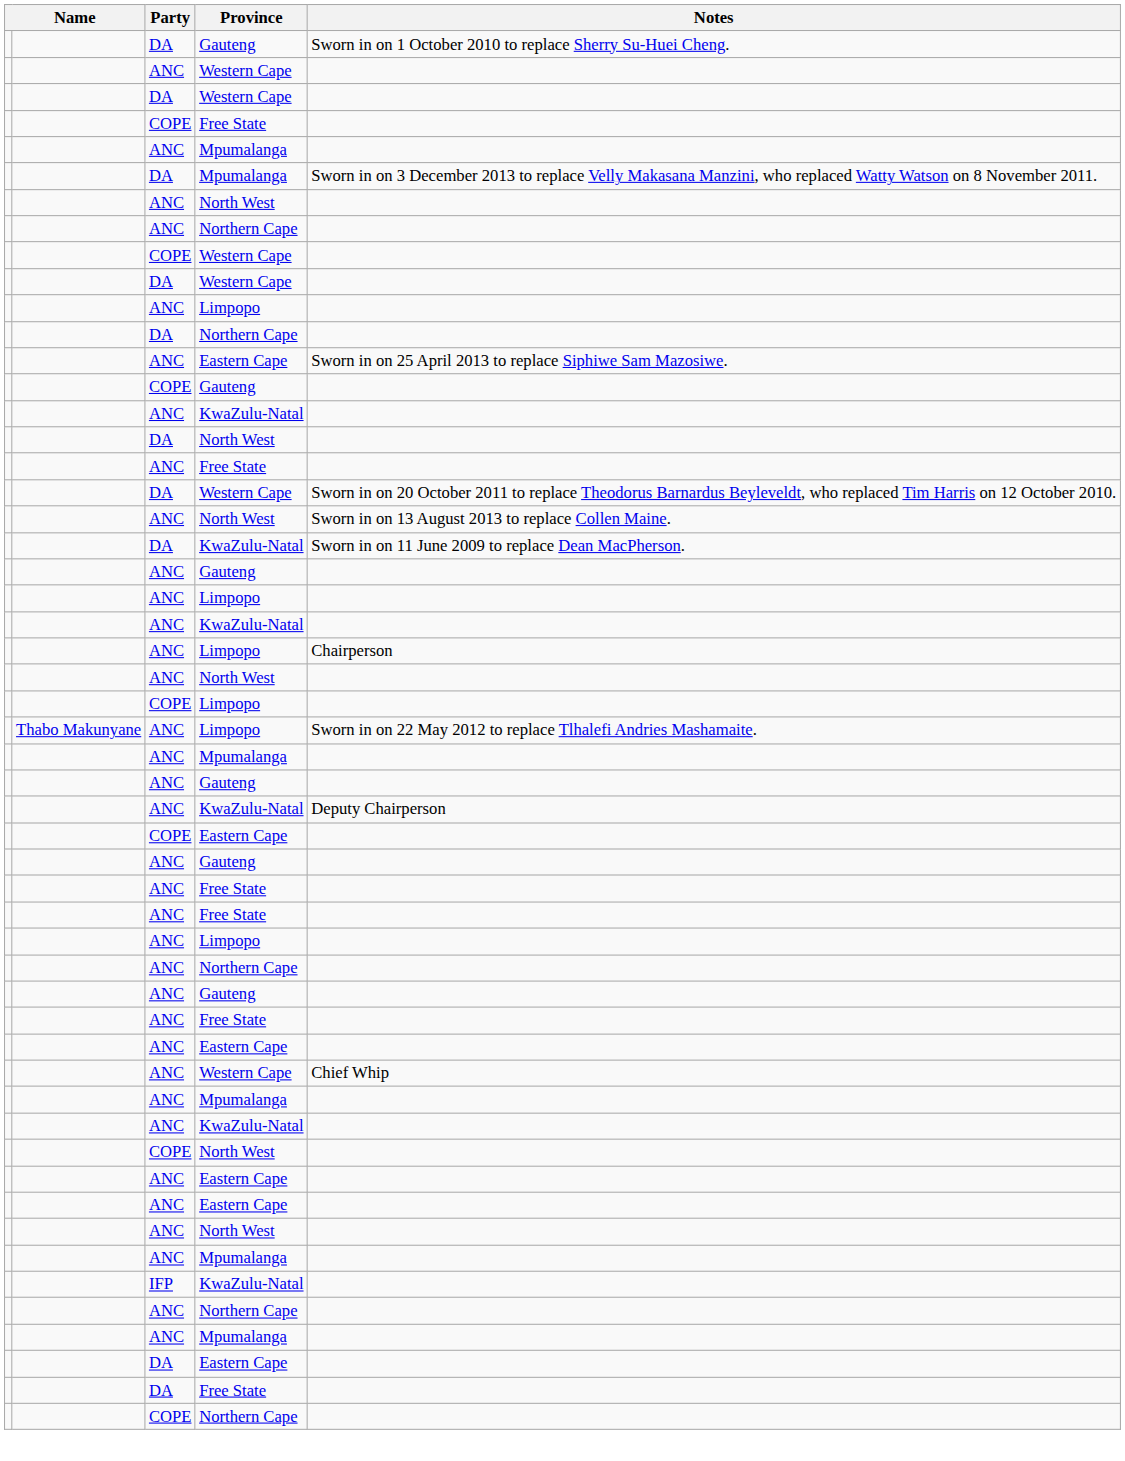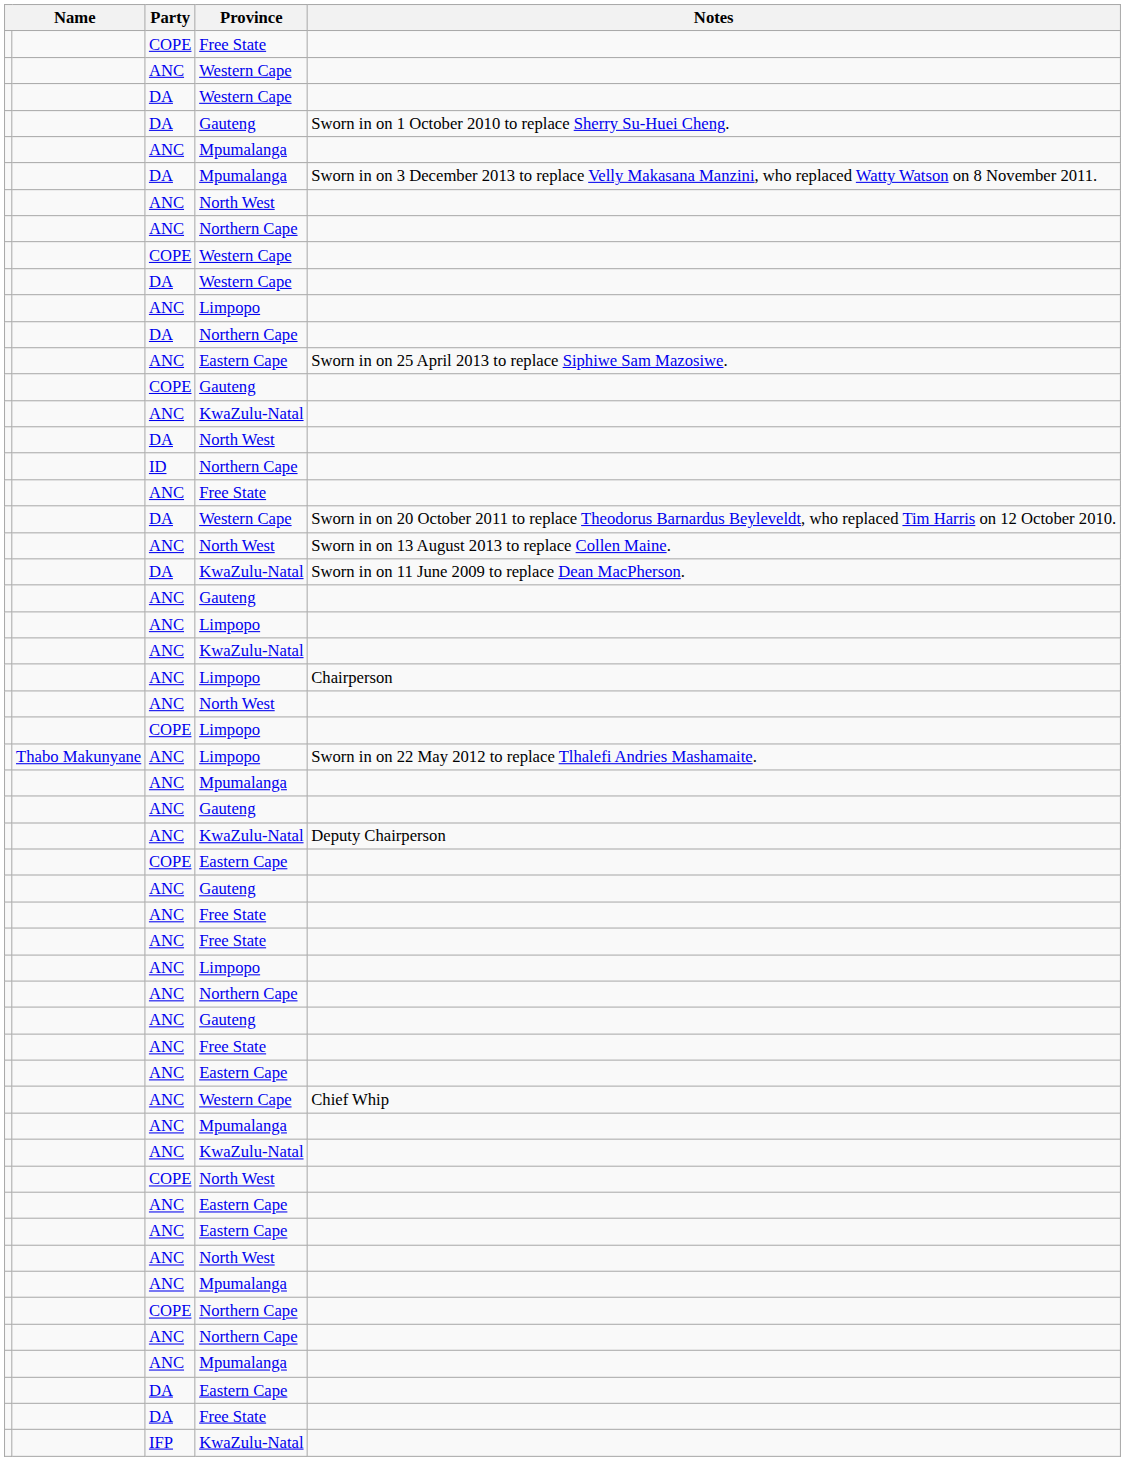 <table class="wikitable sortable">
 <tr>
 <th colspan="2">Name</th>
 <th>Party</th>
 <th>Province</th>
 <th class="unsortable">Notes</th>
 </tr>
 <tr>
 <td></td>
 <td></td>
-<td><a href='#'>DA</a></td>
-<td><a href='#'>Gauteng</a></td>
-<td>Sworn in on 1 October 2010 to replace <a href='#'>Sherry Su-Huei Cheng</a>.</td>
+<td><a href='#'>COPE</a></td>
+<td><a href='#'>Free State</a></td>
+<td></td>
 </tr>
 <tr>
 <td></td>
 <td></td>
 <td><a href='#'>ANC</a></td>
 <td><a href='#'>Western Cape</a></td>
 <td></td>
 </tr>
 <tr>
 <td></td>
 <td></td>
 <td><a href='#'>DA</a></td>
 <td><a href='#'>Western Cape</a></td>
 <td></td>
 </tr>
 <tr>
 <td></td>
 <td></td>
-<td><a href='#'>COPE</a></td>
-<td><a href='#'>Free State</a></td>
-<td></td>
+<td><a href='#'>DA</a></td>
+<td><a href='#'>Gauteng</a></td>
+<td>Sworn in on 1 October 2010 to replace <a href='#'>Sherry Su-Huei Cheng</a>.</td>
 </tr>
 <tr>
 <td></td>
 <td></td>
 <td><a href='#'>ANC</a></td>
 <td><a href='#'>Mpumalanga</a></td>
 <td></td>
 </tr>
 <tr>
 <td></td>
 <td></td>
 <td><a href='#'>DA</a></td>
 <td><a href='#'>Mpumalanga</a></td>
 <td>Sworn in on 3 December 2013 to replace <a href='#'>Velly Makasana Manzini</a>, who replaced <a href='#'>Watty Watson</a> on 8 November 2011.</td>
 </tr>
 <tr>
 <td></td>
 <td></td>
 <td><a href='#'>ANC</a></td>
 <td><a href='#'>North West</a></td>
 <td></td>
 </tr>
 <tr>
 <td></td>
 <td></td>
 <td><a href='#'>ANC</a></td>
 <td><a href='#'>Northern Cape</a></td>
 <td></td>
 </tr>
 <tr>
 <td></td>
 <td></td>
 <td><a href='#'>COPE</a></td>
 <td><a href='#'>Western Cape</a></td>
 <td></td>
 </tr>
 <tr>
 <td></td>
 <td></td>
 <td><a href='#'>DA</a></td>
 <td><a href='#'>Western Cape</a></td>
 <td></td>
 </tr>
 <tr>
 <td></td>
 <td></td>
 <td><a href='#'>ANC</a></td>
 <td><a href='#'>Limpopo</a></td>
 <td></td>
 </tr>
 <tr>
 <td></td>
 <td></td>
 <td><a href='#'>DA</a></td>
 <td><a href='#'>Northern Cape</a></td>
 <td></td>
 </tr>
 <tr>
 <td></td>
 <td></td>
 <td><a href='#'>ANC</a></td>
 <td><a href='#'>Eastern Cape</a></td>
 <td>Sworn in on 25 April 2013 to replace <a href='#'>Siphiwe Sam Mazosiwe</a>.</td>
 </tr>
 <tr>
 <td></td>
 <td></td>
 <td><a href='#'>COPE</a></td>
 <td><a href='#'>Gauteng</a></td>
 <td></td>
 </tr>
 <tr>
 <td></td>
 <td></td>
 <td><a href='#'>ANC</a></td>
 <td><a href='#'>KwaZulu-Natal</a></td>
 <td></td>
 </tr>
 <tr>
 <td></td>
 <td></td>
 <td><a href='#'>DA</a></td>
 <td><a href='#'>North West</a></td>
+<td></td>
+</tr>
+<tr>
+<td></td>
+<td></td>
+<td><a href='#'>ID</a></td>
+<td><a href='#'>Northern Cape</a></td>
 <td></td>
 </tr>
 <tr>
 <td></td>
 <td></td>
 <td><a href='#'>ANC</a></td>
 <td><a href='#'>Free State</a></td>
 <td></td>
 </tr>
 <tr>
 <td></td>
 <td></td>
 <td><a href='#'>DA</a></td>
 <td><a href='#'>Western Cape</a></td>
 <td>Sworn in on 20 October 2011 to replace <a href='#'>Theodorus Barnardus Beyleveldt</a>, who replaced <a href='#'>Tim Harris</a> on 12 October 2010.</td>
 </tr>
 <tr>
 <td></td>
 <td></td>
 <td><a href='#'>ANC</a></td>
 <td><a href='#'>North West</a></td>
 <td>Sworn in on 13 August 2013 to replace <a href='#'>Collen Maine</a>.</td>
 </tr>
 <tr>
 <td></td>
 <td></td>
 <td><a href='#'>DA</a></td>
 <td><a href='#'>KwaZulu-Natal</a></td>
 <td>Sworn in on 11 June 2009 to replace <a href='#'>Dean MacPherson</a>.</td>
 </tr>
 <tr>
 <td></td>
 <td></td>
 <td><a href='#'>ANC</a></td>
 <td><a href='#'>Gauteng</a></td>
 <td></td>
 </tr>
 <tr>
 <td></td>
 <td></td>
 <td><a href='#'>ANC</a></td>
 <td><a href='#'>Limpopo</a></td>
 <td></td>
 </tr>
 <tr>
 <td></td>
 <td></td>
 <td><a href='#'>ANC</a></td>
 <td><a href='#'>KwaZulu-Natal</a></td>
 <td></td>
 </tr>
 <tr>
 <td></td>
 <td></td>
 <td><a href='#'>ANC</a></td>
 <td><a href='#'>Limpopo</a></td>
 <td>Chairperson</td>
 </tr>
 <tr>
 <td></td>
 <td></td>
 <td><a href='#'>ANC</a></td>
 <td><a href='#'>North West</a></td>
 <td></td>
 </tr>
 <tr>
 <td></td>
 <td></td>
 <td><a href='#'>COPE</a></td>
 <td><a href='#'>Limpopo</a></td>
 <td></td>
 </tr>
 <tr>
 <td></td>
 <td><a href='#'>Thabo Makunyane</a></td>
 <td><a href='#'>ANC</a></td>
 <td><a href='#'>Limpopo</a></td>
 <td>Sworn in on 22 May 2012 to replace <a href='#'>Tlhalefi Andries Mashamaite</a>.</td>
 </tr>
 <tr>
 <td></td>
 <td></td>
 <td><a href='#'>ANC</a></td>
 <td><a href='#'>Mpumalanga</a></td>
 <td></td>
 </tr>
 <tr>
 <td></td>
 <td></td>
 <td><a href='#'>ANC</a></td>
 <td><a href='#'>Gauteng</a></td>
 </tr>
 <tr>
 <td></td>
 <td></td>
 <td><a href='#'>ANC</a></td>
 <td><a href='#'>KwaZulu-Natal</a></td>
 <td>Deputy Chairperson</td>
 </tr>
 <tr>
 <td></td>
 <td></td>
 <td><a href='#'>COPE</a></td>
 <td><a href='#'>Eastern Cape</a></td>
 <td></td>
 </tr>
 <tr>
 <td></td>
 <td></td>
 <td><a href='#'>ANC</a></td>
 <td><a href='#'>Gauteng</a></td>
 <td></td>
 </tr>
 <tr>
 <td></td>
 <td></td>
 <td><a href='#'>ANC</a></td>
 <td><a href='#'>Free State</a></td>
 <td></td>
 </tr>
 <tr>
 <td></td>
 <td></td>
 <td><a href='#'>ANC</a></td>
 <td><a href='#'>Free State</a></td>
 <td></td>
 </tr>
 <tr>
 <td></td>
 <td></td>
 <td><a href='#'>ANC</a></td>
 <td><a href='#'>Limpopo</a></td>
 <td></td>
 </tr>
 <tr>
 <td></td>
 <td></td>
 <td><a href='#'>ANC</a></td>
 <td><a href='#'>Northern Cape</a></td>
 <td></td>
 </tr>
 <tr>
 <td></td>
 <td></td>
 <td><a href='#'>ANC</a></td>
 <td><a href='#'>Gauteng</a></td>
 <td></td>
 </tr>
 <tr>
 <td></td>
 <td></td>
 <td><a href='#'>ANC</a></td>
 <td><a href='#'>Free State</a></td>
 <td></td>
 </tr>
 <tr>
 <td></td>
 <td></td>
 <td><a href='#'>ANC</a></td>
 <td><a href='#'>Eastern Cape</a></td>
 <td></td>
 </tr>
 <tr>
 <td></td>
 <td></td>
 <td><a href='#'>ANC</a></td>
 <td><a href='#'>Western Cape</a></td>
 <td>Chief Whip</td>
 </tr>
 <tr>
 <td></td>
 <td></td>
 <td><a href='#'>ANC</a></td>
 <td><a href='#'>Mpumalanga</a></td>
 <td></td>
 </tr>
 <tr>
 <td></td>
 <td></td>
 <td><a href='#'>ANC</a></td>
 <td><a href='#'>KwaZulu-Natal</a></td>
 <td></td>
 </tr>
 <tr>
 <td></td>
 <td></td>
 <td><a href='#'>COPE</a></td>
 <td><a href='#'>North West</a></td>
 <td></td>
 </tr>
 <tr>
 <td></td>
 <td></td>
 <td><a href='#'>ANC</a></td>
 <td><a href='#'>Eastern Cape</a></td>
 <td></td>
 </tr>
 <tr>
 <td></td>
 <td></td>
 <td><a href='#'>ANC</a></td>
 <td><a href='#'>Eastern Cape</a></td>
 <td></td>
 </tr>
 <tr>
 <td></td>
 <td></td>
 <td><a href='#'>ANC</a></td>
 <td><a href='#'>North West</a></td>
 <td></td>
 </tr>
 <tr>
 <td></td>
 <td></td>
 <td><a href='#'>ANC</a></td>
 <td><a href='#'>Mpumalanga</a></td>
 <td></td>
 </tr>
 <tr>
 <td></td>
 <td></td>
-<td><a href='#'>IFP</a></td>
-<td><a href='#'>KwaZulu-Natal</a></td>
+<td><a href='#'>COPE</a></td>
+<td><a href='#'>Northern Cape</a></td>
 <td></td>
 </tr>
 <tr>
 <td></td>
 <td></td>
 <td><a href='#'>ANC</a></td>
 <td><a href='#'>Northern Cape</a></td>
 <td></td>
 </tr>
 <tr>
 <td></td>
 <td></td>
 <td><a href='#'>ANC</a></td>
 <td><a href='#'>Mpumalanga</a></td>
 <td></td>
 </tr>
 <tr>
 <td></td>
 <td></td>
 <td><a href='#'>DA</a></td>
 <td><a href='#'>Eastern Cape</a></td>
 <td></td>
 </tr>
 <tr>
 <td></td>
 <td></td>
 <td><a href='#'>DA</a></td>
 <td><a href='#'>Free State</a></td>
 <td></td>
 </tr>
 <tr>
 <td></td>
 <td></td>
-<td><a href='#'>COPE</a></td>
-<td><a href='#'>Northern Cape</a></td>
+<td><a href='#'>IFP</a></td>
+<td><a href='#'>KwaZulu-Natal</a></td>
 <td></td>
 </tr>
 </table>
